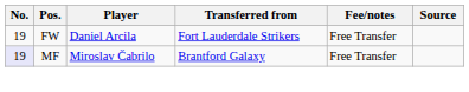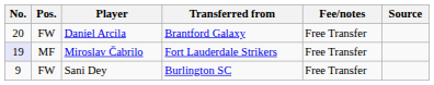 <table class="wikitable sortable" style="width:90%; text-align:center; font-size:95%; text-align:left;">
 <tr>
 <th><strong>No.</strong></th>
 <th><strong>Pos.</strong></th>
 <th><strong>Player</strong></th>
 <th><strong>Transferred from</strong></th>
 <th><strong>Fee/notes</strong></th>
 <th><strong>Source</strong></th>
 </tr>
 <tr>
-<td align=center>19</td>
+<td align=center>20</td>
 <td align=center>FW</td>
 <td> <a href='#'>Daniel Arcila</a></td>
-<td> <a href='#'>Fort Lauderdale Strikers</a></td>
+<td> <a href='#'>Brantford Galaxy</a></td>
 <td>Free Transfer</td>
 <td></td>
 </tr>
 <tr>
 <td align=center style="background: lavender;">19</td>
 <td align=center>MF</td>
 <td> <a href='#'>Miroslav Čabrilo</a></td>
-<td> <a href='#'>Brantford Galaxy</a></td>
+<td> <a href='#'>Fort Lauderdale Strikers</a></td>
+<td>Free Transfer</td>
+<td></td>
+</tr>
+<tr>
+<td align=center>9</td>
+<td align=center>FW</td>
+<td> Sani Dey</td>
+<td> <a href='#'>Burlington SC</a></td>
 <td>Free Transfer</td>
 <td></td>
 </tr>
 </table>
